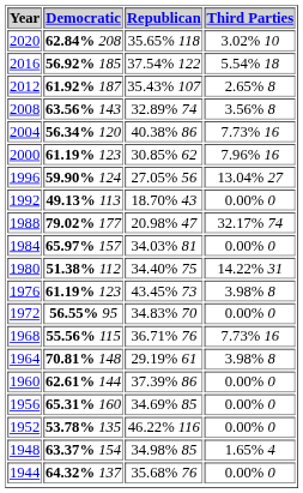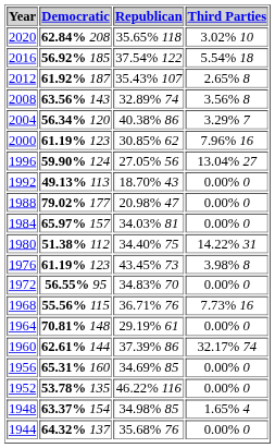 <table border = “2”>
 <tr style="background:lightgrey;">
 <th>Year</th>
 <th><a href='#'>Democratic</a></th>
 <th><a href='#'>Republican</a></th>
 <th><a href='#'>Third Parties</a></th>
 </tr>
 <tr>
 <td align="center" ><a href='#'>2020</a></td>
 <td align="center" ><strong>62.84%</strong> <em>208</em></td>
 <td align="center" >35.65% <em>118</em></td>
 <td align="center" >3.02% <em>10</em></td>
 </tr>
 <tr>
 <td align="center" ><a href='#'>2016</a></td>
 <td align="center" ><strong>56.92%</strong> <em>185</em></td>
 <td align="center" >37.54% <em>122</em></td>
 <td align="center" >5.54% <em>18</em></td>
 </tr>
 <tr>
 <td align="center" ><a href='#'>2012</a></td>
 <td align="center" ><strong>61.92%</strong> <em>187</em></td>
 <td align="center" >35.43% <em>107</em></td>
 <td align="center" >2.65% <em>8</em></td>
 </tr>
 <tr>
 <td align="center" ><a href='#'>2008</a></td>
 <td align="center" ><strong>63.56%</strong> <em>143</em></td>
 <td align="center" >32.89% <em>74</em></td>
 <td align="center" >3.56% <em>8</em></td>
 </tr>
 <tr>
 <td align="center" ><a href='#'>2004</a></td>
 <td align="center" ><strong>56.34%</strong> <em>120</em></td>
 <td align="center" >40.38% <em>86</em></td>
-<td align="center" >7.73% <em>16</em></td>
+<td align="center" >3.29% <em>7</em></td>
 </tr>
 <tr>
 <td align="center" ><a href='#'>2000</a></td>
 <td align="center" ><strong>61.19%</strong> <em>123</em></td>
 <td align="center" >30.85% <em>62</em></td>
 <td align="center" >7.96% <em>16</em></td>
 </tr>
 <tr>
 <td align="center" ><a href='#'>1996</a></td>
 <td align="center" ><strong>59.90%</strong> <em>124</em></td>
 <td align="center" >27.05% <em>56</em></td>
 <td align="center" >13.04% <em>27</em></td>
 </tr>
 <tr>
 <td align="center" ><a href='#'>1992</a></td>
 <td align="center" ><strong>49.13%</strong> <em>113</em></td>
 <td align="center" >18.70% <em>43</em></td>
 <td align="center" >0.00% <em>0</em></td>
 </tr>
 <tr>
 <td align="center" ><a href='#'>1988</a></td>
 <td align="center" ><strong>79.02%</strong> <em>177</em></td>
 <td align="center" >20.98% <em>47</em></td>
-<td align="center" >32.17% <em>74</em></td>
+<td align="center" >0.00% <em>0</em></td>
 </tr>
 <tr>
 <td align="center" ><a href='#'>1984</a></td>
 <td align="center" ><strong>65.97%</strong> <em>157</em></td>
 <td align="center" >34.03% <em>81</em></td>
 <td align="center" >0.00% <em>0</em></td>
 </tr>
 <tr>
 <td align="center" ><a href='#'>1980</a></td>
 <td align="center" ><strong>51.38%</strong> <em>112</em></td>
 <td align="center" >34.40% <em>75</em></td>
 <td align="center" >14.22% <em>31</em></td>
 </tr>
 <tr>
 <td align="center" ><a href='#'>1976</a></td>
 <td align="center" ><strong>61.19%</strong> <em>123</em></td>
 <td align="center" >43.45% <em>73</em></td>
 <td align="center" >3.98% <em>8</em></td>
 </tr>
 <tr>
 <td align="center" ><a href='#'>1972</a></td>
 <td align="center" ><strong>56.55%</strong> <em>95</em></td>
 <td align="center" >34.83% <em>70</em></td>
 <td align="center" >0.00% <em>0</em></td>
 </tr>
 <tr>
 <td align="center" ><a href='#'>1968</a></td>
 <td align="center" ><strong>55.56%</strong> <em>115</em></td>
 <td align="center" >36.71% <em>76</em></td>
 <td align="center" >7.73% <em>16</em></td>
 </tr>
 <tr>
 <td align="center" ><a href='#'>1964</a></td>
 <td align="center" ><strong>70.81%</strong> <em>148</em></td>
 <td align="center" >29.19% <em>61</em></td>
-<td align="center" >3.98% <em>8</em></td>
+<td align="center" >0.00% <em>0</em></td>
 </tr>
 <tr>
 <td align="center" ><a href='#'>1960</a></td>
 <td align="center" ><strong>62.61%</strong> <em>144</em></td>
 <td align="center" >37.39% <em>86</em></td>
-<td align="center" >0.00% <em>0</em></td>
+<td align="center" >32.17% <em>74</em></td>
 </tr>
 <tr>
 <td align="center" ><a href='#'>1956</a></td>
 <td align="center" ><strong>65.31%</strong> <em>160</em></td>
 <td align="center" >34.69% <em>85</em></td>
 <td align="center" >0.00% <em>0</em></td>
 </tr>
 <tr>
 <td align="center" ><a href='#'>1952</a></td>
 <td align="center" ><strong>53.78%</strong> <em>135</em></td>
 <td align="center" >46.22% <em>116</em></td>
 <td align="center" >0.00% <em>0</em></td>
 </tr>
 <tr>
 <td align="center" ><a href='#'>1948</a></td>
 <td align="center" ><strong>63.37%</strong> <em>154</em></td>
 <td align="center" >34.98% <em>85</em></td>
 <td align="center" >1.65% <em>4</em></td>
 </tr>
 <tr>
 <td align="center" ><a href='#'>1944</a></td>
 <td align="center" ><strong>64.32%</strong> <em>137</em></td>
 <td align="center" >35.68% <em>76</em></td>
 <td align="center" >0.00% <em>0</em></td>
 </tr>
 <tr>
 </tr>
 </table>
